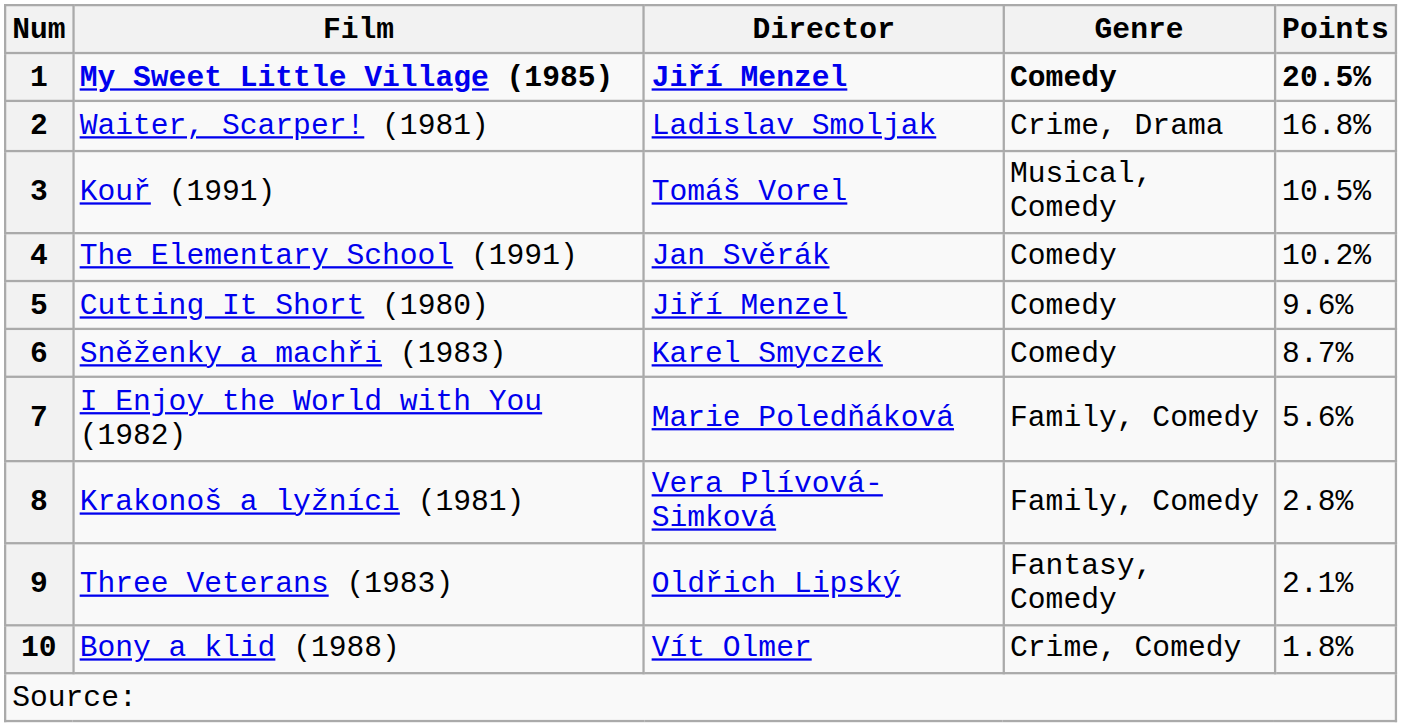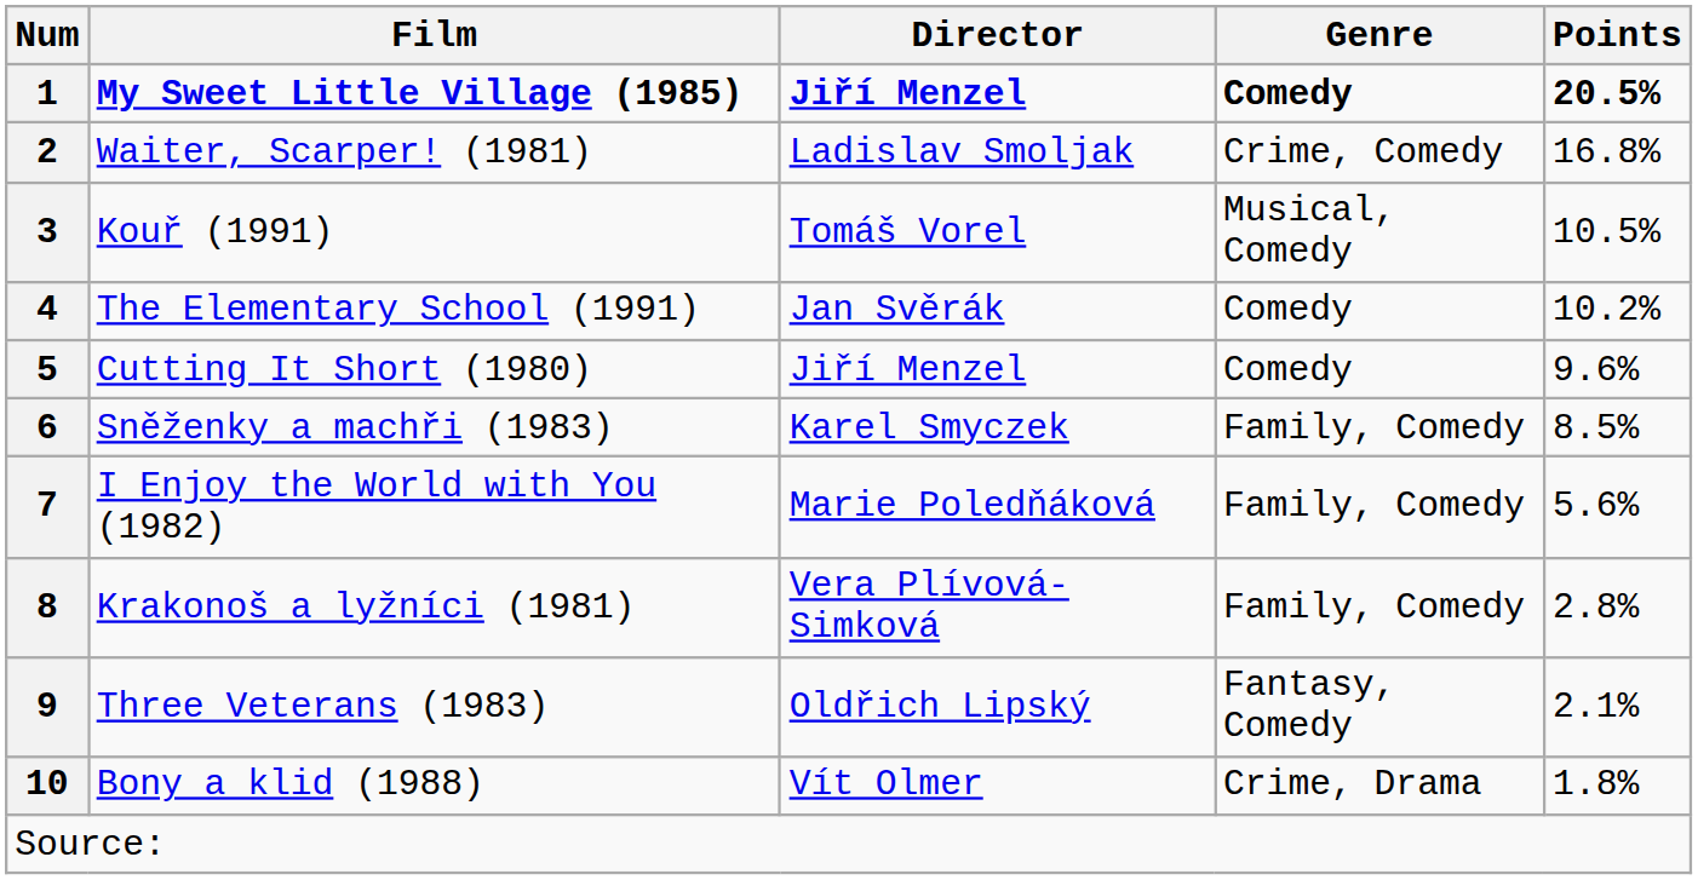 <table class="wikitable">
 <tr>
 <th>Num</th>
 <th>Film</th>
 <th>Director</th>
 <th>Genre</th>
 <th>Points</th>
 </tr>
 <tr>
 <th><strong>1</strong></th>
 <td><strong><a href='#'>My Sweet Little Village</a> (1985)</strong></td>
 <td><strong><a href='#'>Jiří Menzel</a></strong></td>
 <td><strong>Comedy</strong></td>
 <td><strong>20.5%</strong></td>
 </tr>
 <tr>
 <th>2</th>
 <td><a href='#'>Waiter, Scarper!</a> (1981)</td>
 <td><a href='#'>Ladislav Smoljak</a></td>
-<td>Crime, Drama</td>
+<td>Crime, Comedy</td>
 <td>16.8%</td>
 </tr>
 <tr>
 <th>3</th>
 <td><a href='#'>Kouř</a> (1991)</td>
 <td><a href='#'>Tomáš Vorel</a></td>
 <td>Musical, Comedy</td>
 <td>10.5%</td>
 </tr>
 <tr>
 <th>4</th>
 <td><a href='#'>The Elementary School</a> (1991)</td>
 <td><a href='#'>Jan Svěrák</a></td>
 <td>Comedy</td>
 <td>10.2%</td>
 </tr>
 <tr>
 <th>5</th>
 <td><a href='#'>Cutting It Short</a> (1980)</td>
 <td><a href='#'>Jiří Menzel</a></td>
 <td>Comedy</td>
 <td>9.6%</td>
 </tr>
 <tr>
 <th>6</th>
 <td><a href='#'>Sněženky a machři</a> (1983)</td>
 <td><a href='#'>Karel Smyczek</a></td>
-<td>Comedy</td>
-<td>8.7%</td>
+<td>Family, Comedy</td>
+<td>8.5%</td>
 </tr>
 <tr>
 <th>7</th>
 <td><a href='#'>I Enjoy the World with You</a> (1982)</td>
 <td><a href='#'>Marie Poledňáková</a></td>
 <td>Family, Comedy</td>
 <td>5.6%</td>
 </tr>
 <tr>
 <th>8</th>
 <td><a href='#'>Krakonoš a lyžníci</a> (1981)</td>
 <td><a href='#'>Vera Plívová-Simková</a></td>
 <td>Family, Comedy</td>
 <td>2.8%</td>
 </tr>
 <tr>
 <th>9</th>
 <td><a href='#'>Three Veterans</a> (1983)</td>
 <td><a href='#'>Oldřich Lipský</a></td>
 <td>Fantasy, Comedy</td>
 <td>2.1%</td>
 </tr>
 <tr>
 <th>10</th>
 <td><a href='#'>Bony a klid</a> (1988)</td>
 <td><a href='#'>Vít Olmer</a></td>
-<td>Crime, Comedy</td>
+<td>Crime, Drama</td>
 <td>1.8%</td>
 </tr>
 <tr>
 <td colspan="5">Source:</td>
 </tr>
 </table>
